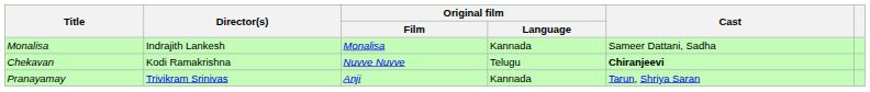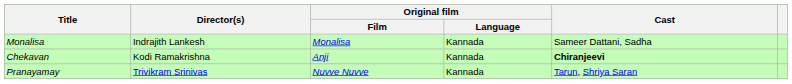 <table class="wikitable sortable"  style="width:100%; background:#c3fdb8; font-size:95%;">
 <tr>
 <th scope="col" rowspan="2">Title</th>
 <th scope="col" rowspan="2">Director(s)</th>
 <th scope="col" colspan="2">Original film</th>
 <th scope="col" rowspan="2">Cast</th>
 <th scope="col" rowspan="2" class="unsortable"></th>
 </tr>
 <tr>
 <th scope="col">Film</th>
 <th scope="col">Language</th>
 </tr>
 <tr>
 <td><em>Monalisa</em></td>
 <td>Indrajith Lankesh</td>
 <td><em><a href='#'>Monalisa</a></em></td>
 <td>Kannada</td>
 <td>Sameer Dattani, Sadha</td>
 <td></td>
 </tr>
 <tr>
 <td><em>Chekavan</em></td>
 <td>Kodi Ramakrishna</td>
-<td><em><a href='#'>Nuvve Nuvve</a></em></td>
-<td>Telugu</td>
+<td><em><a href='#'>Anji</a></em></td>
+<td>Kannada</td>
 <td><strong>Chiranjeevi</strong></td>
 <td></td>
 </tr>
 <tr>
 <td><em>Pranayamay</em></td>
 <td><a href='#'>Trivikram Srinivas</a></td>
-<td><em><a href='#'>Anji</a></em></td>
+<td><em><a href='#'>Nuvve Nuvve</a></em></td>
 <td>Kannada</td>
 <td><a href='#'>Tarun</a>, <a href='#'>Shriya Saran</a></td>
 <td></td>
 </tr>
 </table>
